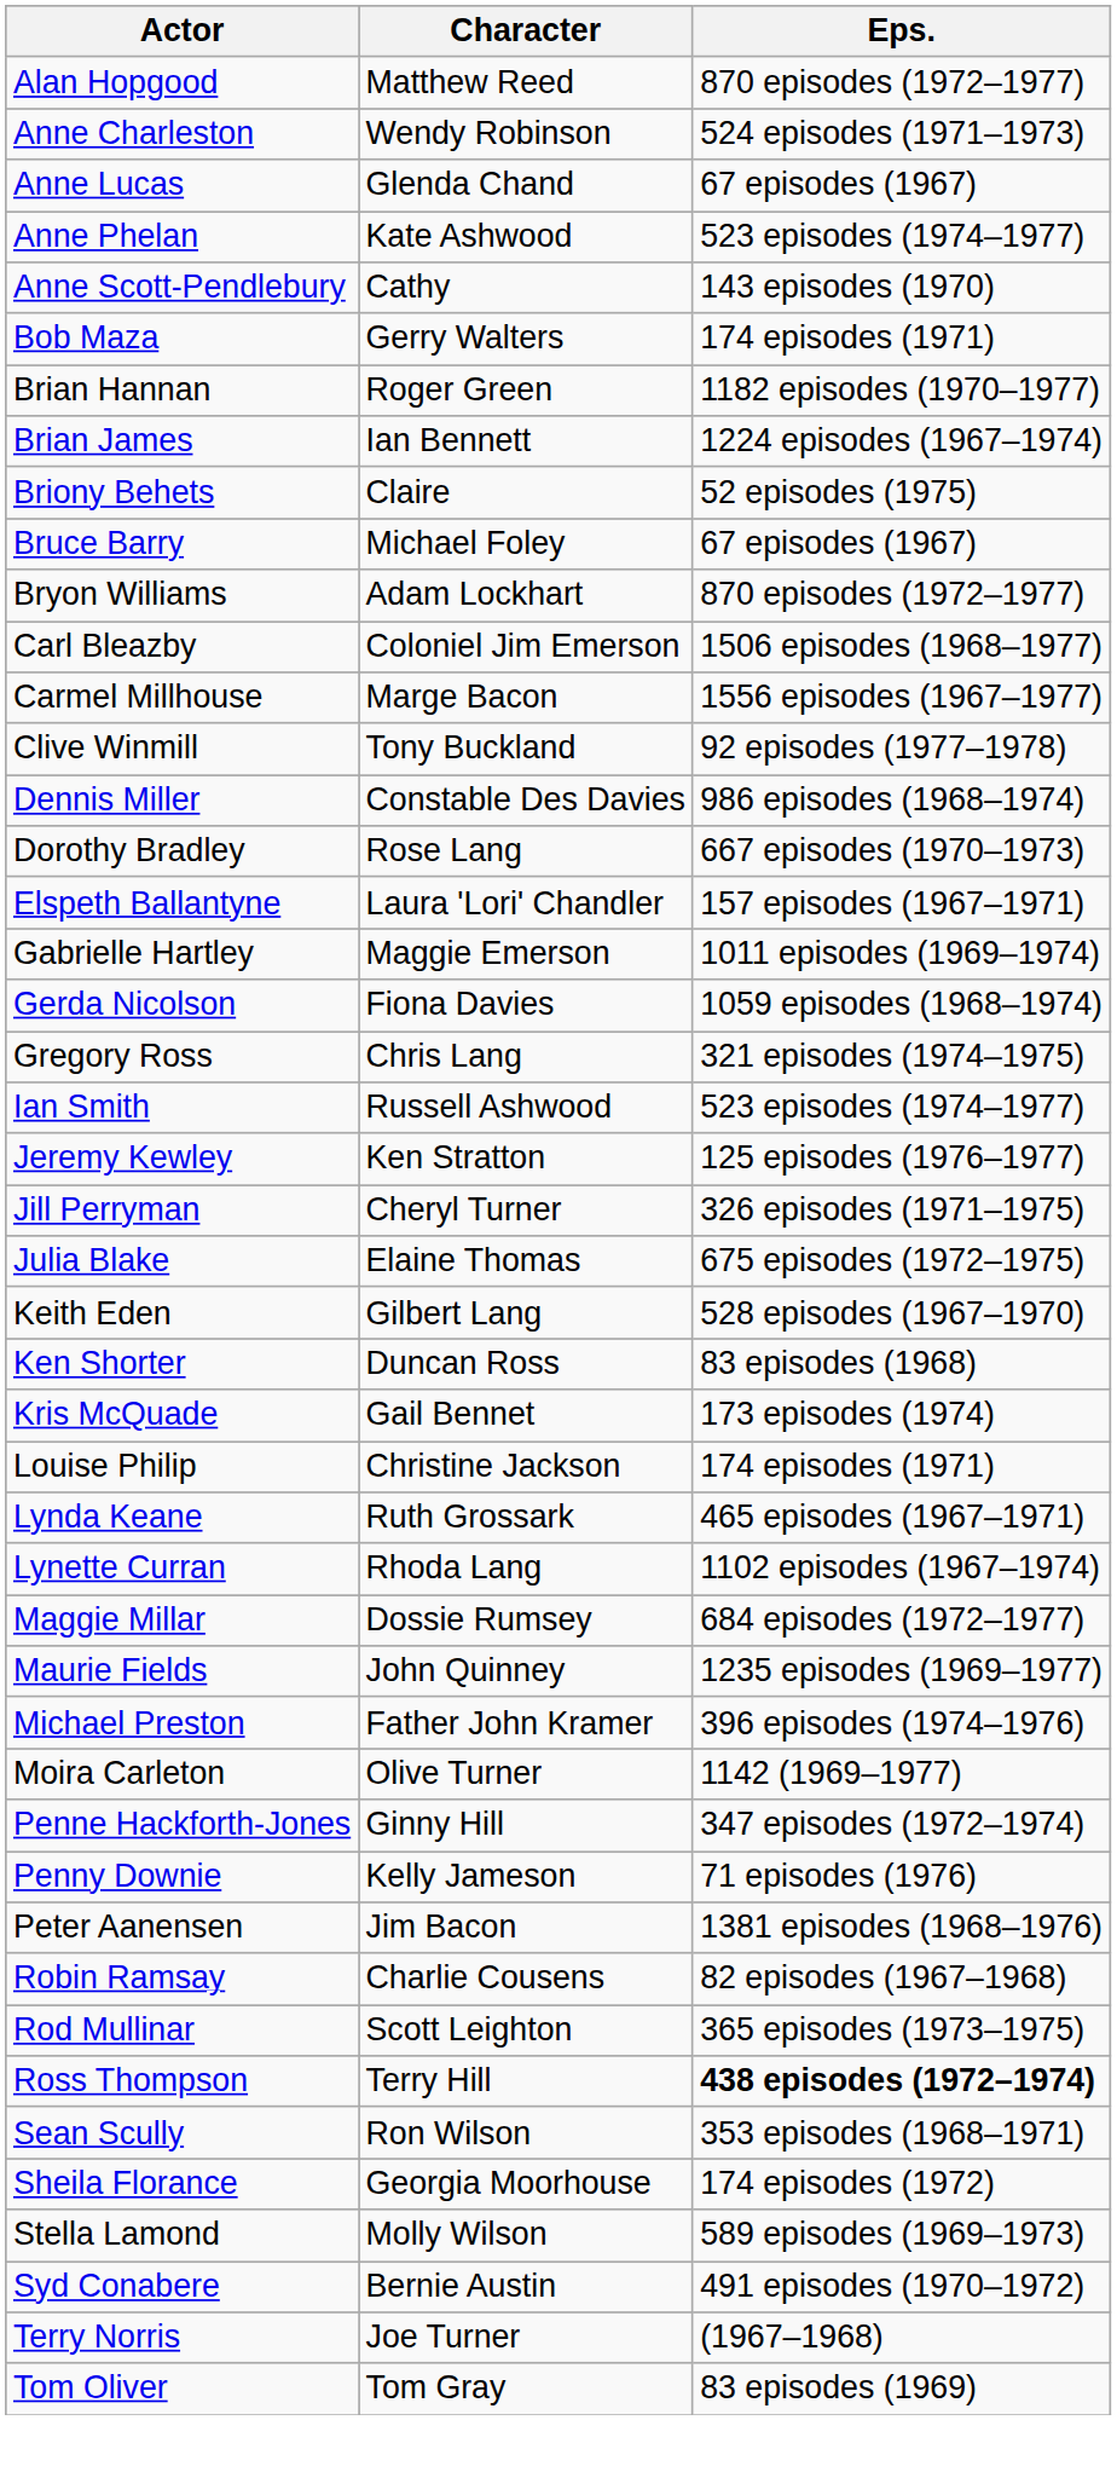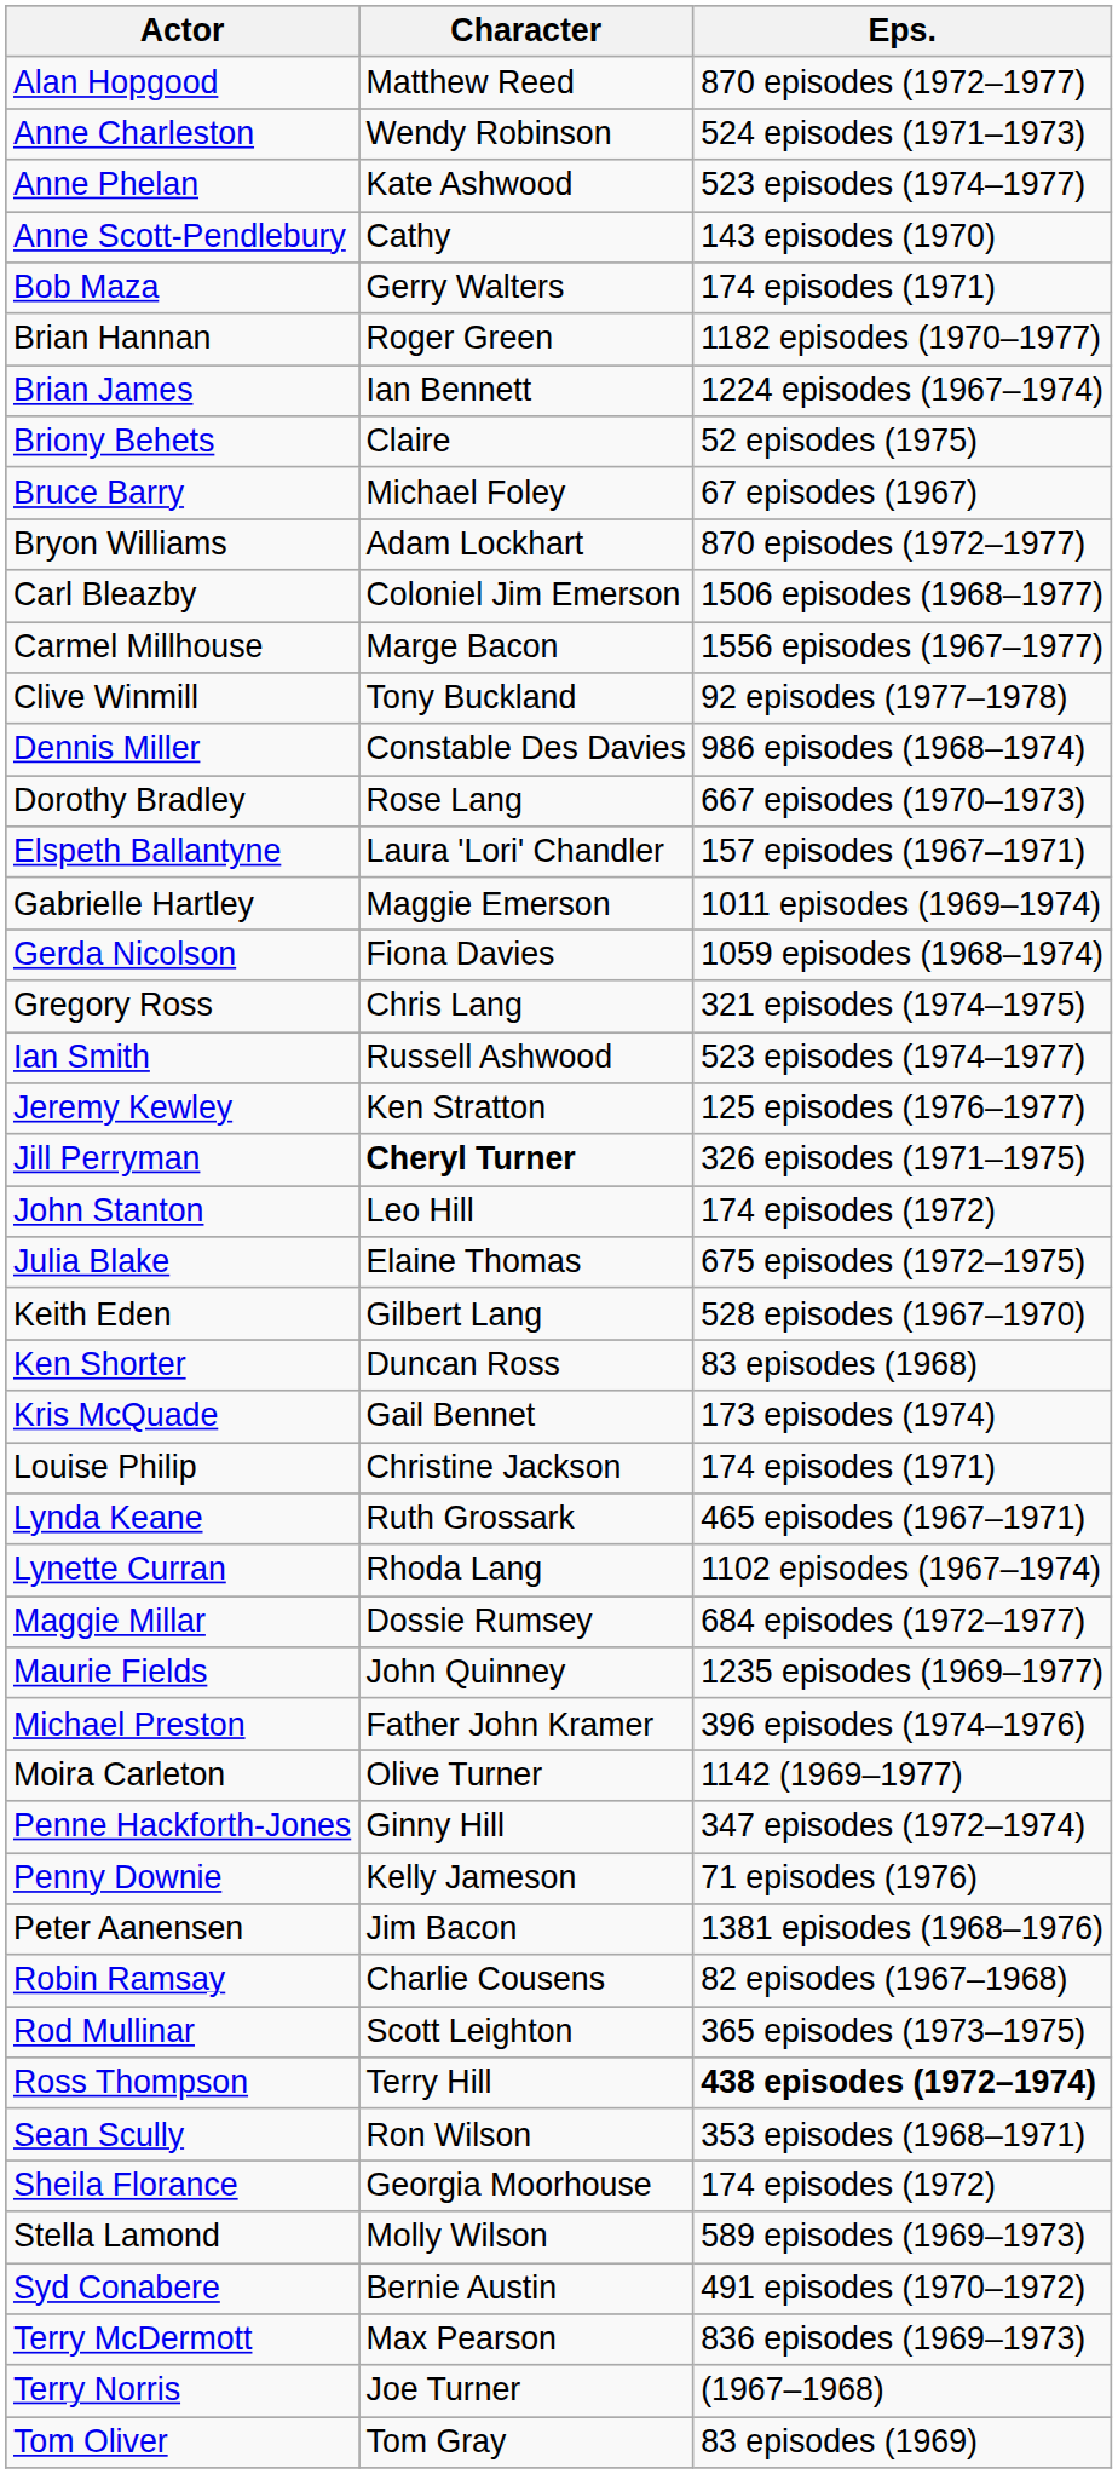 <table class="wikitable">
 <tr>
 <th>Actor</th>
 <th>Character</th>
 <th>Eps.</th>
 </tr>
 <tr>
 <td><a href='#'>Alan Hopgood</a></td>
 <td>Matthew Reed</td>
 <td>870 episodes (1972–1977)</td>
 </tr>
 <tr>
 <td><a href='#'>Anne Charleston</a></td>
 <td>Wendy Robinson</td>
 <td>524 episodes (1971–1973)</td>
-</tr>
-<tr>
-<td><a href='#'>Anne Lucas</a> </td>
-<td>Glenda Chand</td>
-<td>67 episodes (1967)</td>
 </tr>
 <tr>
 <td><a href='#'>Anne Phelan</a></td>
 <td>Kate Ashwood</td>
 <td>523 episodes (1974–1977)</td>
 </tr>
 <tr>
 <td><a href='#'>Anne Scott-Pendlebury</a></td>
 <td>Cathy</td>
 <td>143 episodes (1970)</td>
 </tr>
 <tr>
 <td><a href='#'>Bob Maza</a></td>
 <td>Gerry Walters</td>
 <td>174 episodes (1971)</td>
 </tr>
 <tr>
 <td>Brian Hannan</td>
 <td>Roger Green</td>
 <td>1182 episodes (1970–1977)</td>
 </tr>
 <tr>
 <td><a href='#'>Brian James</a> </td>
 <td>Ian Bennett</td>
 <td>1224 episodes (1967–1974)</td>
 </tr>
 <tr>
 <td><a href='#'>Briony Behets</a></td>
 <td>Claire</td>
 <td>52 episodes (1975)</td>
 </tr>
 <tr>
 <td><a href='#'>Bruce Barry</a></td>
 <td>Michael Foley</td>
 <td>67 episodes (1967)</td>
 </tr>
 <tr>
 <td>Bryon Williams</td>
 <td>Adam Lockhart</td>
 <td>870 episodes (1972–1977)</td>
 </tr>
 <tr>
 <td>Carl Bleazby </td>
 <td>Coloniel Jim Emerson</td>
 <td>1506 episodes (1968–1977)</td>
 </tr>
 <tr>
 <td>Carmel Millhouse</td>
 <td>Marge Bacon</td>
 <td>1556 episodes (1967–1977)</td>
 </tr>
 <tr>
 <td>Clive Winmill</td>
 <td>Tony Buckland</td>
 <td>92 episodes (1977–1978)</td>
 </tr>
 <tr>
 <td><a href='#'>Dennis Miller</a></td>
 <td>Constable Des Davies</td>
 <td>986 episodes (1968–1974)</td>
 </tr>
 <tr>
 <td>Dorothy Bradley </td>
 <td>Rose Lang</td>
 <td>667 episodes (1970–1973)</td>
 </tr>
 <tr>
 <td><a href='#'>Elspeth Ballantyne</a></td>
 <td>Laura 'Lori' Chandler</td>
 <td>157 episodes (1967–1971)</td>
 </tr>
 <tr>
 <td>Gabrielle Hartley</td>
 <td>Maggie Emerson</td>
 <td>1011 episodes (1969–1974)</td>
 </tr>
 <tr>
 <td><a href='#'>Gerda Nicolson</a></td>
 <td>Fiona Davies</td>
 <td>1059 episodes (1968–1974)</td>
 </tr>
 <tr>
 <td>Gregory Ross</td>
 <td>Chris Lang</td>
 <td>321 episodes (1974–1975)</td>
 </tr>
 <tr>
 <td><a href='#'>Ian Smith</a></td>
 <td>Russell Ashwood</td>
 <td>523 episodes (1974–1977)</td>
 </tr>
 <tr>
 <td><a href='#'>Jeremy Kewley</a></td>
 <td>Ken Stratton</td>
 <td>125 episodes (1976–1977)</td>
 </tr>
 <tr>
 <td><a href='#'>Jill Perryman</a></td>
-<td>Cheryl Turner</td>
+<td><strong>Cheryl Turner</strong></td>
 <td>326 episodes (1971–1975)</td>
+</tr>
+<tr>
+<td><a href='#'>John Stanton</a> </td>
+<td>Leo Hill</td>
+<td>174 episodes (1972)</td>
 </tr>
 <tr>
 <td><a href='#'>Julia Blake</a></td>
 <td>Elaine Thomas</td>
 <td>675 episodes (1972–1975)</td>
 </tr>
 <tr>
 <td>Keith Eden</td>
 <td>Gilbert Lang</td>
 <td>528 episodes (1967–1970)</td>
 </tr>
 <tr>
 <td><a href='#'>Ken Shorter</a></td>
 <td>Duncan Ross</td>
 <td>83 episodes (1968)</td>
 </tr>
 <tr>
 <td><a href='#'>Kris McQuade</a> </td>
 <td>Gail Bennet</td>
 <td>173 episodes (1974)</td>
 </tr>
 <tr>
 <td>Louise Philip</td>
 <td>Christine Jackson</td>
 <td>174 episodes (1971)</td>
 </tr>
 <tr>
 <td><a href='#'>Lynda Keane</a></td>
 <td>Ruth Grossark</td>
 <td>465 episodes (1967–1971)</td>
 </tr>
 <tr>
 <td><a href='#'>Lynette Curran</a></td>
 <td>Rhoda Lang</td>
 <td>1102 episodes (1967–1974)</td>
 </tr>
 <tr>
 <td><a href='#'>Maggie Millar</a></td>
 <td>Dossie Rumsey</td>
 <td>684 episodes (1972–1977)</td>
 </tr>
 <tr>
 <td><a href='#'>Maurie Fields</a></td>
 <td>John Quinney</td>
 <td>1235 episodes (1969–1977)</td>
 </tr>
 <tr>
 <td><a href='#'>Michael Preston</a></td>
 <td>Father John Kramer</td>
 <td>396 episodes (1974–1976)</td>
 </tr>
 <tr>
 <td>Moira Carleton</td>
 <td>Olive Turner</td>
 <td>1142 (1969–1977)</td>
 </tr>
 <tr>
 <td><a href='#'>Penne Hackforth-Jones</a></td>
 <td>Ginny Hill</td>
 <td>347 episodes (1972–1974)</td>
 </tr>
 <tr>
 <td><a href='#'>Penny Downie</a></td>
 <td>Kelly Jameson</td>
 <td>71 episodes (1976)</td>
 </tr>
 <tr>
 <td>Peter Aanensen</td>
 <td>Jim Bacon</td>
 <td>1381 episodes (1968–1976)</td>
 </tr>
 <tr>
 <td><a href='#'>Robin Ramsay</a></td>
 <td>Charlie Cousens</td>
 <td>82 episodes (1967–1968)</td>
 </tr>
 <tr>
 <td><a href='#'>Rod Mullinar</a></td>
 <td>Scott Leighton</td>
 <td>365 episodes (1973–1975)</td>
 </tr>
 <tr>
 <td><a href='#'>Ross Thompson</a></td>
 <td>Terry Hill</td>
 <td><strong>438 episodes (1972–1974)</strong></td>
 </tr>
 <tr>
 <td><a href='#'>Sean Scully</a></td>
 <td>Ron Wilson</td>
 <td>353 episodes (1968–1971)</td>
 </tr>
 <tr>
 <td><a href='#'>Sheila Florance</a></td>
 <td>Georgia Moorhouse</td>
 <td>174 episodes (1972)</td>
 </tr>
 <tr>
 <td>Stella Lamond</td>
 <td>Molly Wilson</td>
 <td>589 episodes (1969–1973)</td>
 </tr>
 <tr>
 <td><a href='#'>Syd Conabere</a></td>
 <td>Bernie Austin</td>
 <td>491 episodes (1970–1972)</td>
 </tr>
 <tr>
+<td><a href='#'>Terry McDermott</a></td>
+<td>Max Pearson</td>
+<td>836 episodes (1969–1973)</td>
+</tr>
+<tr>
 <td><a href='#'>Terry Norris</a></td>
 <td>Joe Turner</td>
 <td>(1967–1968)</td>
 </tr>
 <tr>
 <td><a href='#'>Tom Oliver</a></td>
 <td>Tom Gray</td>
 <td>83 episodes (1969)</td>
 </tr>
 </table>
